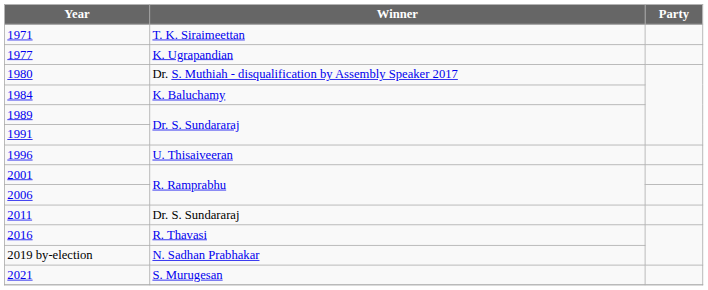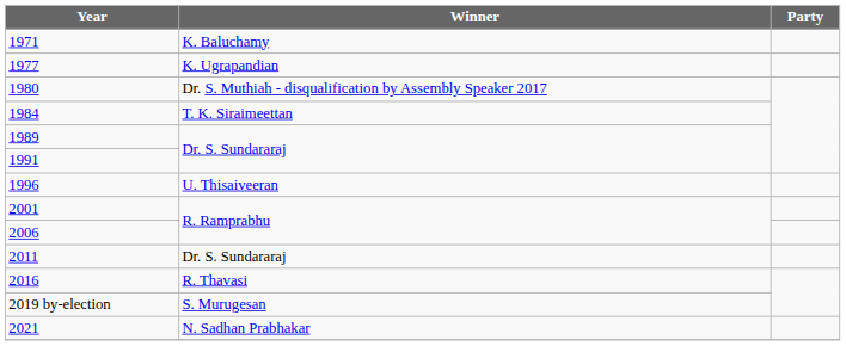 <table class="wikitable" width="70%">
 <tr>
 <th style="background-color:#666666; color:white">Year</th>
 <th style="background-color:#666666; color:white">Winner</th>
 <th style="background-color:#666666; color:white" colspan="2">Party</th>
 </tr>
 <tr>
 <td><a href='#'>1971</a></td>
-<td><a href='#'>T. K. Siraimeettan</a></td>
+<td><a href='#'>K. Baluchamy</a></td>
 <td></td>
 </tr>
 <tr>
 <td><a href='#'>1977</a></td>
 <td><a href='#'>K. Ugrapandian</a></td>
 <td></td>
 </tr>
 <tr>
 <td><a href='#'>1980</a></td>
 <td>Dr. <a href='#'>S. Muthiah - disqualification by Assembly Speaker 2017</a></td>
 </tr>
 <tr>
 <td><a href='#'>1984</a></td>
-<td><a href='#'>K. Baluchamy</a></td>
+<td><a href='#'>T. K. Siraimeettan</a></td>
 </tr>
 <tr>
 <td><a href='#'>1989</a></td>
 <td rowspan=2><a href='#'>Dr. S. Sundararaj</a></td>
 </tr>
 <tr>
 <td><a href='#'>1991</a></td>
 </tr>
 <tr>
 <td><a href='#'>1996</a></td>
 <td><a href='#'>U. Thisaiveeran</a></td>
 <td></td>
 </tr>
 <tr>
 <td><a href='#'>2001</a></td>
 <td rowspan=2><a href='#'>R. Ramprabhu</a></td>
 <td></td>
 </tr>
 <tr>
 <td><a href='#'>2006</a></td>
 <td></td>
 </tr>
 <tr>
 <td><a href='#'>2011</a></td>
 <td>Dr. S. Sundararaj</td>
 <td></td>
 </tr>
 <tr>
 <td><a href='#'>2016</a></td>
 <td><a href='#'>R. Thavasi</a></td>
 </tr>
 <tr>
 <td>2019 by-election</td>
-<td><a href='#'>N. Sadhan Prabhakar</a></td>
+<td><a href='#'>S. Murugesan</a></td>
 </tr>
 <tr>
 <td><a href='#'>2021</a></td>
-<td><a href='#'>S. Murugesan</a></td>
+<td><a href='#'>N. Sadhan Prabhakar</a></td>
 <td></td>
 </tr>
 <tr>
 </tr>
 </table>
